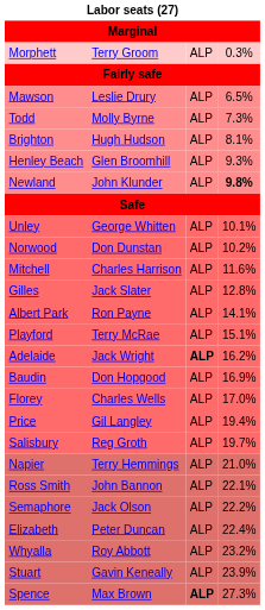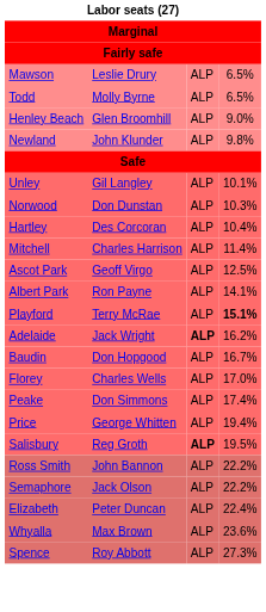 <table class="toccolours" cellpadding="5" cellspacing="0" style="float:left; margin-right:.5em; margin-top:.4em; font-size:90%;">
 <tr>
 <th COLSPAN=4 align="center"><strong>Labor seats (27)</strong></th>
 </tr>
 <tr>
 <td COLSPAN=4 align="center" bgcolor="red"><span><strong>Marginal</strong></span></td>
-</tr>
-<tr>
-<td align="left" bgcolor="FFCACA"><a href='#'>Morphett</a></td>
-<td align="left" bgcolor="FFCACA"><a href='#'>Terry Groom</a></td>
-<td align="left" bgcolor="FFCACA">ALP</td>
-<td align="center" bgcolor="FFCACA">0.3%</td>
 </tr>
 <tr>
 <td COLSPAN=4 align="center" bgcolor="red"><span><strong>Fairly safe</strong></span></td>
 </tr>
 <tr>
 <td align="left" bgcolor="FF8D8D"><a href='#'>Mawson</a></td>
 <td align="left" bgcolor="FF8D8D"><a href='#'>Leslie Drury</a></td>
 <td align="left" bgcolor="FF8D8D">ALP</td>
 <td align="center" bgcolor="FF8D8D">6.5%</td>
 </tr>
 <tr>
 <td align="left" bgcolor="FF8D8D"><a href='#'>Todd</a></td>
 <td align="left" bgcolor="FF8D8D"><a href='#'>Molly Byrne</a></td>
 <td align="left" bgcolor="FF8D8D">ALP</td>
-<td align="center" bgcolor="FF8D8D">7.3%</td>
-</tr>
-<tr>
-<td align="left" bgcolor="FF8D8D"><a href='#'>Brighton</a></td>
-<td align="left" bgcolor="FF8D8D"><a href='#'>Hugh Hudson</a></td>
-<td align="left" bgcolor="FF8D8D">ALP</td>
-<td align="center" bgcolor="FF8D8D">8.1%</td>
+<td align="center" bgcolor="FF8D8D">6.5%</td>
 </tr>
 <tr>
 <td align="left" bgcolor="FF8D8D"><a href='#'>Henley Beach</a></td>
 <td align="left" bgcolor="FF8D8D"><a href='#'>Glen Broomhill</a></td>
 <td align="left" bgcolor="FF8D8D">ALP</td>
-<td align="center" bgcolor="FF8D8D">9.3%</td>
+<td align="center" bgcolor="FF8D8D">9.0%</td>
 </tr>
 <tr>
 <td align="left" bgcolor="FF8D8D"><a href='#'>Newland</a></td>
 <td align="left" bgcolor="FF8D8D"><a href='#'>John Klunder</a></td>
 <td align="left" bgcolor="FF8D8D">ALP</td>
-<td align="center" bgcolor="FF8D8D"><strong>9.8%</strong></td>
+<td align="center" bgcolor="FF8D8D">9.8%</td>
 </tr>
 <tr>
 <td COLSPAN=4 align="center" bgcolor="red"><span><strong>Safe</strong></span></td>
 </tr>
 <tr>
 <td align="left" bgcolor="FF6B6B"><a href='#'>Unley</a></td>
-<td align="left" bgcolor="FF6B6B"><a href='#'>George Whitten</a></td>
+<td align="left" bgcolor="FF6B6B"><a href='#'>Gil Langley</a></td>
 <td align="left" bgcolor="FF6B6B">ALP</td>
 <td align="center" bgcolor="FF6B6B">10.1%</td>
 </tr>
 <tr>
 <td align="left" bgcolor="FF6B6B"><a href='#'>Norwood</a></td>
 <td align="left" bgcolor="FF6B6B"><a href='#'>Don Dunstan</a></td>
 <td align="left" bgcolor="FF6B6B">ALP</td>
-<td align="center" bgcolor="FF6B6B">10.2%</td>
+<td align="center" bgcolor="FF6B6B">10.3%</td>
+</tr>
+<tr>
+<td align="left" bgcolor="FF6B6B"><a href='#'>Hartley</a></td>
+<td align="left" bgcolor="FF6B6B"><a href='#'>Des Corcoran</a></td>
+<td align="left" bgcolor="FF6B6B">ALP</td>
+<td align="center" bgcolor="FF6B6B">10.4%</td>
 </tr>
 <tr>
 <td align="left" bgcolor="FF6B6B"><a href='#'>Mitchell</a></td>
 <td align="left" bgcolor="FF6B6B"><a href='#'>Charles Harrison</a></td>
 <td align="left" bgcolor="FF6B6B">ALP</td>
-<td align="center" bgcolor="FF6B6B">11.6%</td>
+<td align="center" bgcolor="FF6B6B">11.4%</td>
 </tr>
 <tr>
-<td align="left" bgcolor="FF6B6B"><a href='#'>Gilles</a></td>
-<td align="left" bgcolor="FF6B6B"><a href='#'>Jack Slater</a></td>
+<td align="left" bgcolor="FF6B6B"><a href='#'>Ascot Park</a></td>
+<td align="left" bgcolor="FF6B6B"><a href='#'>Geoff Virgo</a></td>
 <td align="left" bgcolor="FF6B6B">ALP</td>
-<td align="center" bgcolor="FF6B6B">12.8%</td>
+<td align="center" bgcolor="FF6B6B">12.5%</td>
 </tr>
 <tr>
 <td align="left" bgcolor="FF6B6B"><a href='#'>Albert Park</a></td>
 <td align="left" bgcolor="FF6B6B"><a href='#'>Ron Payne</a></td>
 <td align="left" bgcolor="FF6B6B">ALP</td>
 <td align="center" bgcolor="FF6B6B">14.1%</td>
 </tr>
 <tr>
 <td align="left" bgcolor="FF6B6B"><a href='#'>Playford</a></td>
 <td align="left" bgcolor="FF6B6B"><a href='#'>Terry McRae</a></td>
 <td align="left" bgcolor="FF6B6B">ALP</td>
-<td align="center" bgcolor="FF6B6B">15.1%</td>
+<td align="center" bgcolor="FF6B6B"><strong>15.1%</strong></td>
 </tr>
 <tr>
 <td align="left" bgcolor="FF6B6B"><a href='#'>Adelaide</a></td>
 <td align="left" bgcolor="FF6B6B"><a href='#'>Jack Wright</a></td>
 <td align="left" bgcolor="FF6B6B"><strong>ALP</strong></td>
 <td align="center" bgcolor="FF6B6B">16.2%</td>
 </tr>
 <tr>
 <td align="left" bgcolor="FF6B6B"><a href='#'>Baudin</a></td>
 <td align="left" bgcolor="FF6B6B"><a href='#'>Don Hopgood</a></td>
 <td align="left" bgcolor="FF6B6B">ALP</td>
-<td align="center" bgcolor="FF6B6B">16.9%</td>
+<td align="center" bgcolor="FF6B6B">16.7%</td>
 </tr>
 <tr>
 <td align="left" bgcolor="FF6B6B"><a href='#'>Florey</a></td>
 <td align="left" bgcolor="FF6B6B"><a href='#'>Charles Wells</a></td>
 <td align="left" bgcolor="FF6B6B">ALP</td>
 <td align="center" bgcolor="FF6B6B">17.0%</td>
 </tr>
 <tr>
+<td align="left" bgcolor="FF6B6B"><a href='#'>Peake</a></td>
+<td align="left" bgcolor="FF6B6B"><a href='#'>Don Simmons</a></td>
+<td align="left" bgcolor="FF6B6B">ALP</td>
+<td align="center" bgcolor="FF6B6B">17.4%</td>
+</tr>
+<tr>
 <td align="left" bgcolor="FF6B6B"><a href='#'>Price</a></td>
-<td align="left" bgcolor="FF6B6B"><a href='#'>Gil Langley</a></td>
+<td align="left" bgcolor="FF6B6B"><a href='#'>George Whitten</a></td>
 <td align="left" bgcolor="FF6B6B">ALP</td>
 <td align="center" bgcolor="FF6B6B">19.4%</td>
 </tr>
 <tr>
 <td align="left" bgcolor="FF6B6B"><a href='#'>Salisbury</a></td>
 <td align="left" bgcolor="FF6B6B"><a href='#'>Reg Groth</a></td>
-<td align="left" bgcolor="FF6B6B">ALP</td>
-<td align="center" bgcolor="FF6B6B">19.7%</td>
-</tr>
-<tr>
-<td align="left" bgcolor="DF716D"><a href='#'>Napier</a></td>
-<td align="left" bgcolor="DF716D"><a href='#'>Terry Hemmings</a></td>
-<td align="left" bgcolor="DF716D">ALP</td>
-<td align="center" bgcolor="DF716D">21.0%</td>
+<td align="left" bgcolor="FF6B6B"><strong>ALP</strong></td>
+<td align="center" bgcolor="FF6B6B">19.5%</td>
 </tr>
 <tr>
 <td align="left" bgcolor="DF716D"><a href='#'>Ross Smith</a></td>
 <td align="left" bgcolor="DF716D"><a href='#'>John Bannon</a></td>
 <td align="left" bgcolor="DF716D">ALP</td>
-<td align="center" bgcolor="DF716D">22.1%</td>
+<td align="center" bgcolor="DF716D">22.2%</td>
 </tr>
 <tr>
 <td align="left" bgcolor="DF716D"><a href='#'>Semaphore</a></td>
 <td align="left" bgcolor="DF716D"><a href='#'>Jack Olson</a></td>
 <td align="left" bgcolor="DF716D">ALP</td>
 <td align="center" bgcolor="DF716D">22.2%</td>
 </tr>
 <tr>
 <td align="left" bgcolor="DF716D"><a href='#'>Elizabeth</a></td>
 <td align="left" bgcolor="DF716D"><a href='#'>Peter Duncan</a></td>
 <td align="left" bgcolor="DF716D">ALP</td>
 <td align="center" bgcolor="DF716D">22.4%</td>
 </tr>
 <tr>
 <td align="left" bgcolor="DF716D"><a href='#'>Whyalla</a></td>
-<td align="left" bgcolor="DF716D"><a href='#'>Roy Abbott</a></td>
+<td align="left" bgcolor="DF716D"><a href='#'>Max Brown</a></td>
 <td align="left" bgcolor="DF716D">ALP</td>
-<td align="center" bgcolor="DF716D">23.2%</td>
-</tr>
-<tr>
-<td align="left" bgcolor="DF716D"><a href='#'>Stuart</a></td>
-<td align="left" bgcolor="DF716D"><a href='#'>Gavin Keneally</a></td>
-<td align="left" bgcolor="DF716D">ALP</td>
-<td align="center" bgcolor="DF716D">23.9%</td>
+<td align="center" bgcolor="DF716D">23.6%</td>
 </tr>
 <tr>
 <td align="left" bgcolor="DF716D"><a href='#'>Spence</a></td>
-<td align="left" bgcolor="DF716D"><a href='#'>Max Brown</a></td>
-<td align="left" bgcolor="DF716D"><strong>ALP</strong></td>
+<td align="left" bgcolor="DF716D"><a href='#'>Roy Abbott</a></td>
+<td align="left" bgcolor="DF716D">ALP</td>
 <td align="center" bgcolor="DF716D">27.3%</td>
 </tr>
 <tr>
 </tr>
 </table>
